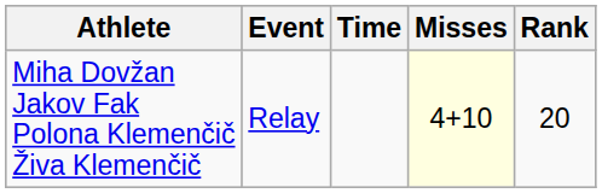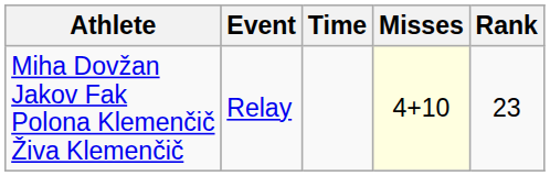 <table class="wikitable" style="font-size:90%; text-align:center">
 <tr>
 <th>Athlete</th>
 <th>Event</th>
 <th>Time</th>
 <th>Misses</th>
 <th>Rank</th>
 </tr>
 <tr>
 <td align=left><a href='#'>Miha Dovžan</a><br><a href='#'>Jakov Fak</a><br><a href='#'>Polona Klemenčič</a><br><a href='#'>Živa Klemenčič</a></td>
 <td align=left><a href='#'>Relay</a></td>
 <td></td>
 <td style="background: lightyellow;">4+10</td>
-<td>20</td>
+<td>23</td>
 </tr>
 </table>
